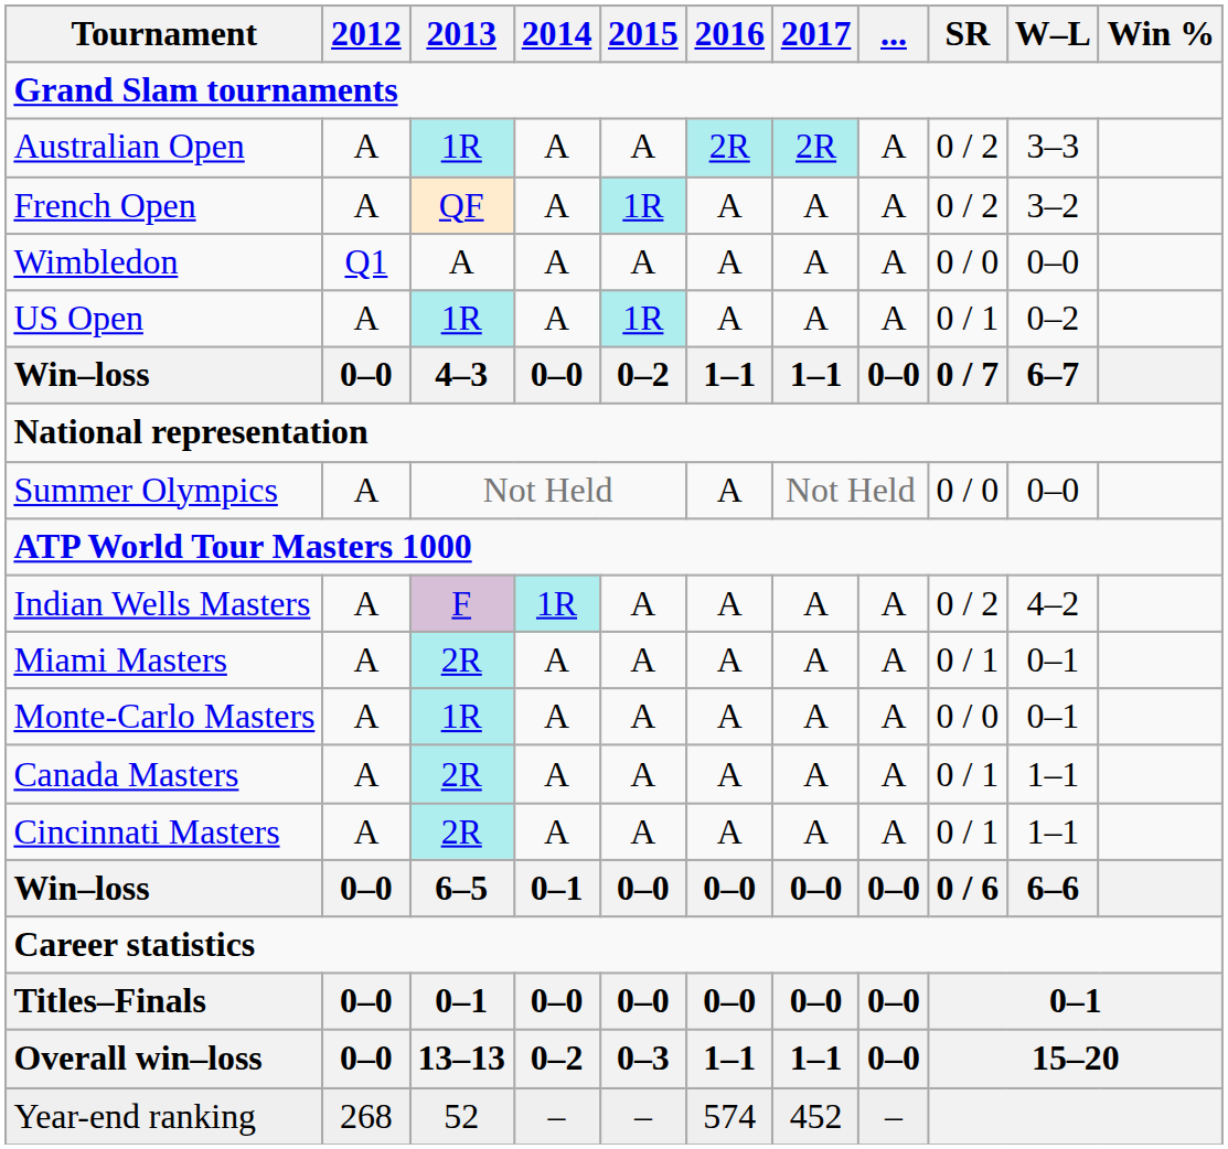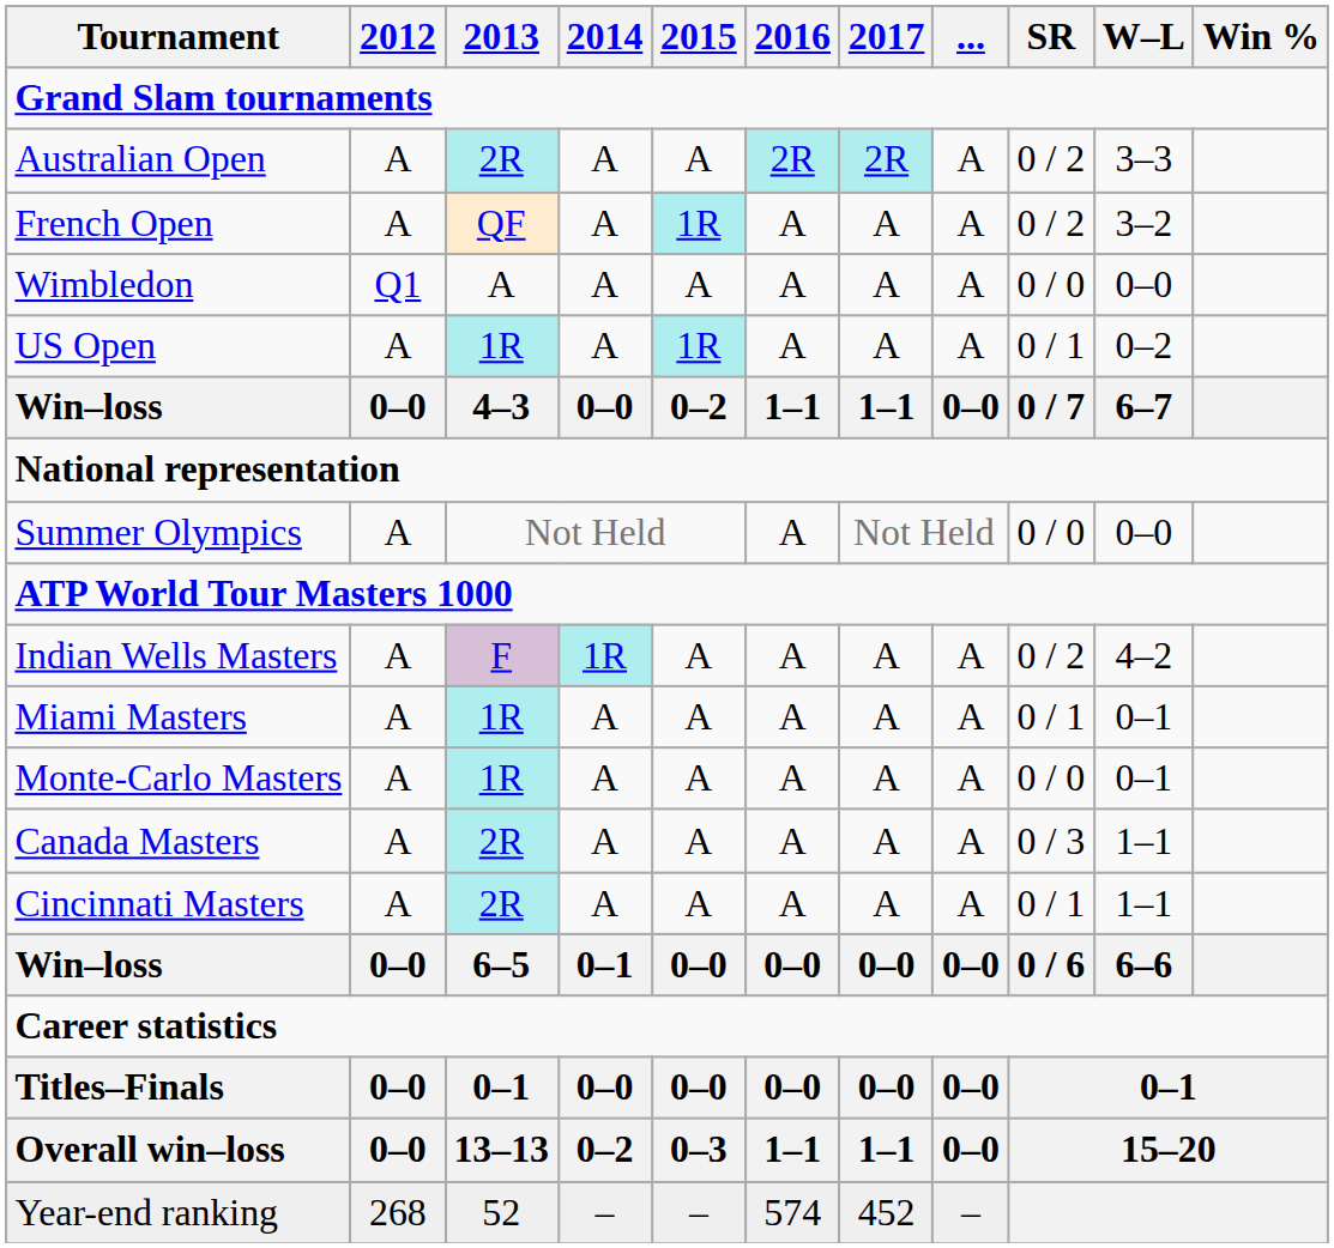 <table class=wikitable style=text-align:center;font-size:97%>
 <tr>
 <th>Tournament</th>
 <th><a href='#'>2012</a></th>
 <th><a href='#'>2013</a></th>
 <th><a href='#'>2014</a></th>
 <th><a href='#'>2015</a></th>
 <th><a href='#'>2016</a></th>
 <th><a href='#'>2017</a></th>
 <th><a href='#'>...</a></th>
 <th>SR</th>
 <th>W–L</th>
 <th>Win %</th>
 </tr>
 <tr>
 <td colspan=12 style=text-align:left><strong><a href='#'>Grand Slam tournaments</a></strong></td>
 </tr>
 <tr>
 <td align=left><a href='#'>Australian Open</a></td>
 <td>A</td>
-<td bgcolor=afeeee><a href='#'>1R</a></td>
+<td bgcolor=afeeee><a href='#'>2R</a></td>
 <td>A</td>
 <td>A</td>
 <td bgcolor=afeeee><a href='#'>2R</a></td>
 <td bgcolor=afeeee><a href='#'>2R</a></td>
 <td>A</td>
 <td>0 / 2</td>
 <td>3–3</td>
 <td></td>
 </tr>
 <tr>
 <td align=left><a href='#'>French Open</a></td>
 <td>A</td>
 <td bgcolor=ffebcd><a href='#'>QF</a></td>
 <td>A</td>
 <td bgcolor=afeeee><a href='#'>1R</a></td>
 <td>A</td>
 <td>A</td>
 <td>A</td>
 <td>0 / 2</td>
 <td>3–2</td>
 <td></td>
 </tr>
 <tr>
 <td align=left><a href='#'>Wimbledon</a></td>
 <td><a href='#'>Q1</a></td>
 <td>A</td>
 <td>A</td>
 <td>A</td>
 <td>A</td>
 <td>A</td>
 <td>A</td>
 <td>0 / 0</td>
 <td>0–0</td>
 <td></td>
 </tr>
 <tr>
 <td align=left><a href='#'>US Open</a></td>
 <td>A</td>
 <td bgcolor=afeeee><a href='#'>1R</a></td>
 <td>A</td>
 <td bgcolor=afeeee><a href='#'>1R</a></td>
 <td>A</td>
 <td>A</td>
 <td>A</td>
 <td>0 / 1</td>
 <td>0–2</td>
 <td></td>
 </tr>
 <tr>
 <th style=text-align:left>Win–loss</th>
 <th>0–0</th>
 <th>4–3</th>
 <th>0–0</th>
 <th>0–2</th>
 <th>1–1</th>
 <th>1–1</th>
 <th>0–0</th>
 <th>0 / 7</th>
 <th>6–7</th>
 <th></th>
 </tr>
 <tr>
 <td colspan=20 style=text-align:left><strong>National representation</strong></td>
 </tr>
 <tr>
 <td align=left><a href='#'>Summer Olympics</a></td>
 <td>A</td>
 <td colspan=3 style=color:#767676>Not Held</td>
 <td>A</td>
 <td colspan=2 style=color:#767676>Not Held</td>
 <td>0 / 0</td>
 <td>0–0</td>
 <td></td>
 </tr>
 <tr>
 <td colspan=12 style=text-align:left><strong><a href='#'>ATP World Tour Masters 1000</a></strong></td>
 </tr>
 <tr>
 <td align=left><a href='#'>Indian Wells Masters</a></td>
 <td>A</td>
 <td bgcolor=thistle><a href='#'>F</a></td>
 <td bgcolor=afeeee><a href='#'>1R</a></td>
 <td>A</td>
 <td>A</td>
 <td>A</td>
 <td>A</td>
 <td>0 / 2</td>
 <td>4–2</td>
 <td></td>
 </tr>
 <tr>
 <td align=left><a href='#'>Miami Masters</a></td>
 <td>A</td>
-<td bgcolor=afeeee><a href='#'>2R</a></td>
+<td bgcolor=afeeee><a href='#'>1R</a></td>
 <td>A</td>
 <td>A</td>
 <td>A</td>
 <td>A</td>
 <td>A</td>
 <td>0 / 1</td>
 <td>0–1</td>
 <td></td>
 </tr>
 <tr>
 <td align=left><a href='#'>Monte-Carlo Masters</a></td>
 <td>A</td>
 <td bgcolor=afeeee><a href='#'>1R</a></td>
 <td>A</td>
 <td>A</td>
 <td>A</td>
 <td>A</td>
 <td>A</td>
 <td>0 / 0</td>
 <td>0–1</td>
 <td></td>
 </tr>
 <tr>
 <td align=left><a href='#'>Canada Masters</a></td>
 <td>A</td>
 <td bgcolor=afeeee><a href='#'>2R</a></td>
 <td>A</td>
 <td>A</td>
 <td>A</td>
 <td>A</td>
 <td>A</td>
-<td>0 / 1</td>
+<td>0 / 3</td>
 <td>1–1</td>
 <td></td>
 </tr>
 <tr>
 <td align=left><a href='#'>Cincinnati Masters</a></td>
 <td>A</td>
 <td bgcolor=afeeee><a href='#'>2R</a></td>
 <td>A</td>
 <td>A</td>
 <td>A</td>
 <td>A</td>
 <td>A</td>
 <td>0 / 1</td>
 <td>1–1</td>
 <td></td>
 </tr>
 <tr>
 <th style=text-align:left>Win–loss</th>
 <th>0–0</th>
 <th>6–5</th>
 <th>0–1</th>
 <th>0–0</th>
 <th>0–0</th>
 <th>0–0</th>
 <th>0–0</th>
 <th>0 / 6</th>
 <th>6–6</th>
 <th></th>
 </tr>
 <tr>
 <td colspan=12 style=text-align:left><strong>Career statistics</strong></td>
 </tr>
 <tr>
 <th style=text-align:left>Titles–Finals</th>
 <th>0–0</th>
 <th>0–1</th>
 <th>0–0</th>
 <th>0–0</th>
 <th>0–0</th>
 <th>0–0</th>
 <th>0–0</th>
 <th colspan=3>0–1</th>
 </tr>
 <tr>
 <th style=text-align:left>Overall win–loss</th>
 <th>0–0</th>
 <th>13–13</th>
 <th>0–2</th>
 <th>0–3</th>
 <th>1–1</th>
 <th>1–1</th>
 <th>0–0</th>
 <th colspan=3>15–20</th>
 </tr>
 <tr bgcolor=efefef>
 <td align=left>Year-end ranking</td>
 <td>268</td>
 <td>52</td>
 <td>–</td>
 <td>–</td>
 <td>574</td>
 <td>452</td>
 <td>–</td>
 <th colspan=3></th>
 </tr>
 </table>
